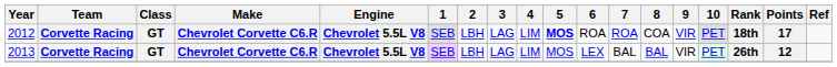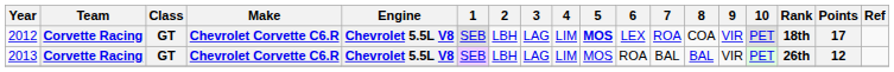 <table class="wikitable" style="text-align:center; font-size:90%">
 <tr>
 <th>Year</th>
 <th>Team</th>
 <th>Class</th>
 <th>Make</th>
 <th>Engine</th>
 <th>1</th>
 <th>2</th>
 <th>3</th>
 <th>4</th>
 <th>5</th>
 <th>6</th>
 <th>7</th>
 <th>8</th>
 <th>9</th>
 <th>10</th>
 <th>Rank</th>
 <th>Points</th>
 <th>Ref</th>
 </tr>
 <tr>
 <td><a href='#'>2012</a></td>
 <th><a href='#'>Corvette Racing</a></th>
 <th>GT</th>
 <th><a href='#'>Chevrolet Corvette C6.R</a></th>
 <th><a href='#'>Chevrolet</a> 5.5L <a href='#'>V8</a></th>
 <td style="background:#dfdfdf;"><a href='#'>SEB</a><br></td>
 <td><a href='#'>LBH</a></td>
 <td><a href='#'>LAG</a></td>
 <td><a href='#'>LIM</a></td>
 <td><strong><a href='#'>MOS</a></strong></td>
-<td>ROA</td>
+<td><a href='#'>LEX</a></td>
 <td><a href='#'>ROA</a></td>
 <td>COA</td>
 <td><a href='#'>VIR</a></td>
 <td style="background:#dfdfdf;"><a href='#'>PET</a><br></td>
 <th>18th</th>
 <th>17</th>
 <td></td>
 </tr>
 <tr>
 <td><a href='#'>2013</a></td>
 <th><a href='#'>Corvette Racing</a></th>
 <th>GT</th>
 <th><a href='#'>Chevrolet Corvette C6.R</a></th>
 <th><a href='#'>Chevrolet</a> 5.5L <a href='#'>V8</a></th>
 <td style="background:#efcfff;"><a href='#'>SEB</a><br></td>
 <td><a href='#'>LBH</a></td>
 <td><a href='#'>LAG</a></td>
 <td><a href='#'>LIM</a></td>
 <td><a href='#'>MOS</a></td>
-<td><a href='#'>LEX</a></td>
+<td>ROA</td>
 <td>BAL</td>
 <td><a href='#'>BAL</a></td>
 <td>VIR</td>
 <td style="background:#dfffdf;"><a href='#'>PET</a><br></td>
 <th>26th</th>
 <th>12</th>
 <td></td>
 </tr>
 <tr>
 </tr>
 </table>
